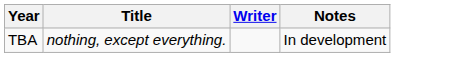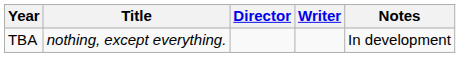 <table class="wikitable plainrowheaders">
 <tr>
 <th scope="col">Year</th>
 <th scope="col">Title</th>
+<th scope="col"><a href='#'>Director</a></th>
 <th scope="col"><a href='#'>Writer</a></th>
 <th scope="col">Notes</th>
 </tr>
 <tr>
 <td>TBA</td>
 <td><em>nothing, except everything.</em></td>
 <td></td>
+<td></td>
 <td>In development</td>
 </tr>
 </table>
